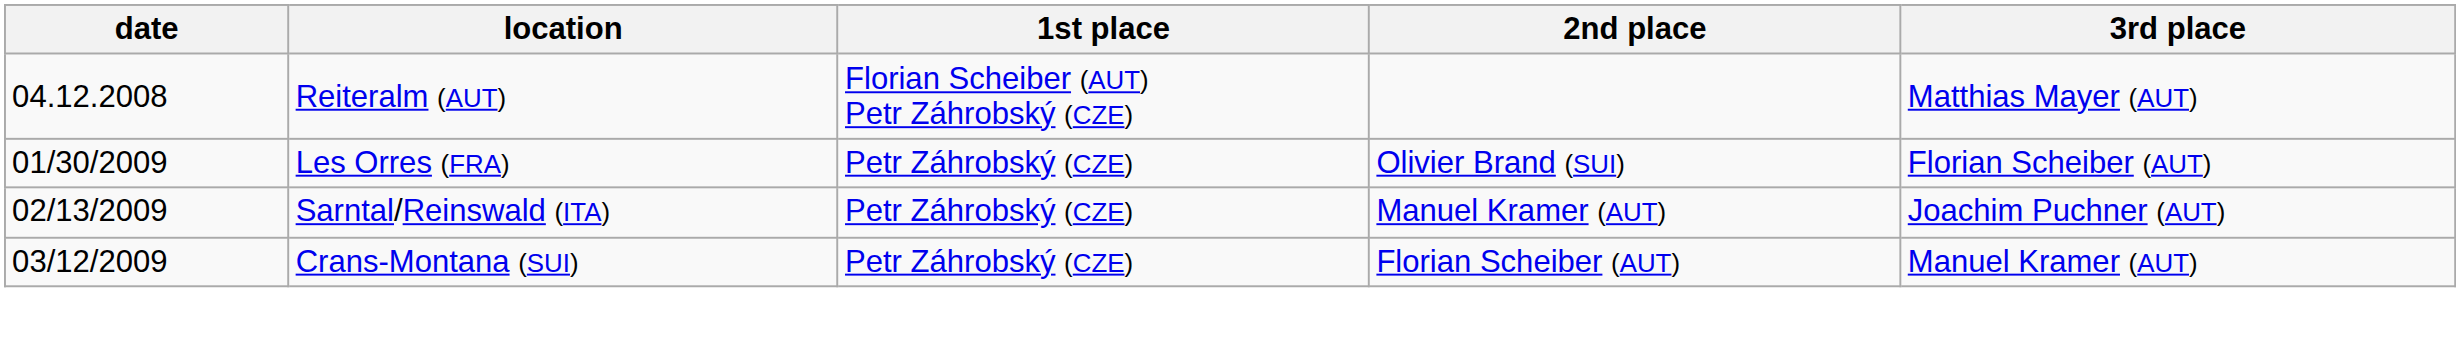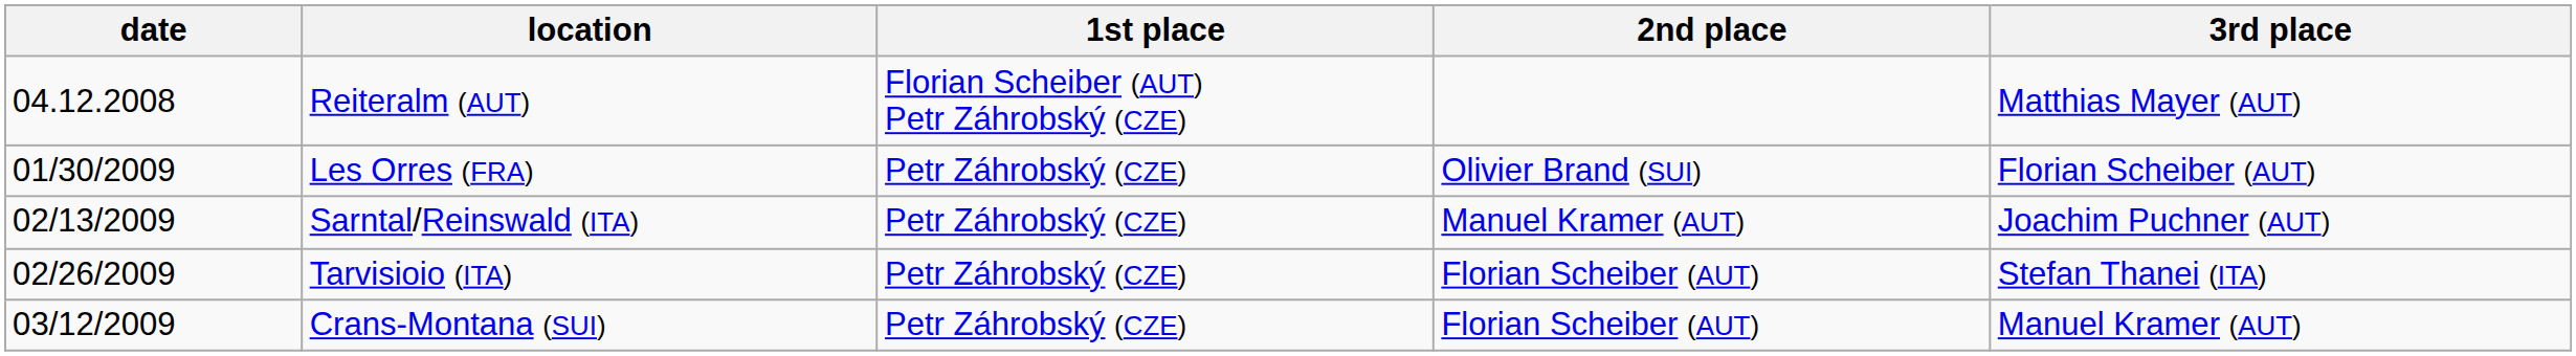 <table class="wikitable" width=100%>
 <tr class="backgroundcolor5">
 <th>date</th>
 <th>location</th>
 <th>1st place</th>
 <th>2nd place</th>
 <th>3rd place</th>
 </tr>
 <tr>
 <td>04.12.2008</td>
 <td><a href='#'>Reiteralm</a> <small>(<a href='#'>AUT</a>)</small></td>
 <td> <a href='#'>Florian Scheiber</a> <small>(<a href='#'>AUT</a>)</small><br> <a href='#'>Petr Záhrobský</a> <small>(<a href='#'>CZE</a>)</small></td>
 <td></td>
 <td> <a href='#'>Matthias Mayer</a> <small>(<a href='#'>AUT</a>)</small></td>
 </tr>
 <tr>
 <td>01/30/2009</td>
 <td><a href='#'>Les Orres</a> <small>(<a href='#'>FRA</a>)</small></td>
 <td> <a href='#'>Petr Záhrobský</a> <small>(<a href='#'>CZE</a>)</small></td>
 <td> <a href='#'>Olivier Brand</a> <small>(<a href='#'>SUI</a>)</small></td>
 <td> <a href='#'>Florian Scheiber</a> <small>(<a href='#'>AUT</a>)</small></td>
 </tr>
 <tr>
 <td>02/13/2009</td>
 <td><a href='#'>Sarntal</a>/<a href='#'>Reinswald</a> <small>(<a href='#'>ITA</a>)</small></td>
 <td> <a href='#'>Petr Záhrobský</a> <small>(<a href='#'>CZE</a>)</small></td>
 <td> <a href='#'>Manuel Kramer</a> <small>(<a href='#'>AUT</a>)</small></td>
 <td> <a href='#'>Joachim Puchner</a> <small>(<a href='#'>AUT</a>)</small></td>
 </tr>
 <tr>
+<td>02/26/2009</td>
+<td><a href='#'>Tarvisioio</a> <small>(<a href='#'>ITA</a>)</small></td>
+<td> <a href='#'>Petr Záhrobský</a> <small>(<a href='#'>CZE</a>)</small></td>
+<td> <a href='#'>Florian Scheiber</a> <small>(<a href='#'>AUT</a>)</small></td>
+<td> <a href='#'>Stefan Thanei</a> <small>(<a href='#'>ITA</a>)</small></td>
+</tr>
+<tr>
 <td>03/12/2009</td>
 <td><a href='#'>Crans-Montana</a> <small>(<a href='#'>SUI</a>)</small></td>
 <td> <a href='#'>Petr Záhrobský</a> <small>(<a href='#'>CZE</a>)</small></td>
 <td> <a href='#'>Florian Scheiber</a> <small>(<a href='#'>AUT</a>)</small></td>
 <td> <a href='#'>Manuel Kramer</a> <small>(<a href='#'>AUT</a>)</small></td>
 </tr>
 </table>
